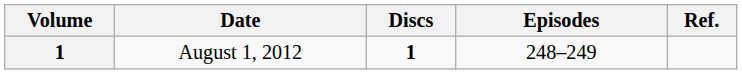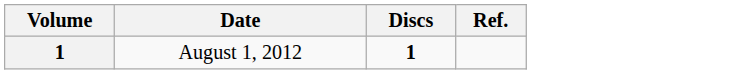 <table class="wikitable" style="text-align:center;">
 <tr>
 <th scope="col" style="width:5em;">Volume</th>
 <th scope="col" style="width:12em;">Date</th>
 <th scope="col" style="width:4em;">Discs</th>
-<th scope="col" style="width:10em;">Episodes</th>
 <th scope="col" style="width:3em;">Ref.</th>
 </tr>
 <tr>
 <th scope="row">1</th>
 <td>August 1, 2012</td>
 <td><strong>1</strong></td>
-<td>248–249</td>
 <td></td>
 </tr>
 </table>
